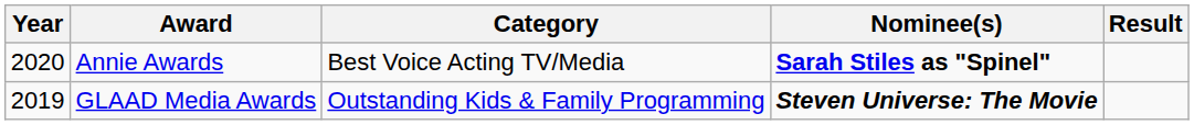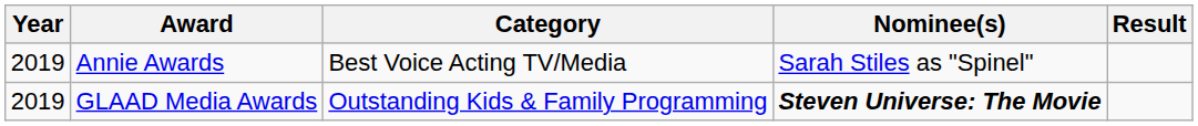 <table class="wikitable">
 <tr>
 <th>Year</th>
 <th>Award</th>
 <th>Category</th>
 <th>Nominee(s)</th>
 <th>Result</th>
 </tr>
 <tr>
-<td>2020</td>
+<td>2019</td>
 <td><a href='#'>Annie Awards</a></td>
 <td>Best Voice Acting TV/Media</td>
-<td><strong><a href='#'>Sarah Stiles</a> as "Spinel"</strong></td>
+<td><a href='#'>Sarah Stiles</a> as "Spinel"</td>
 <td></td>
 </tr>
 <tr>
 <td>2019</td>
 <td><a href='#'>GLAAD Media Awards</a></td>
 <td><a href='#'>Outstanding Kids & Family Programming</a></td>
 <td><strong><em>Steven Universe: The Movie</em></strong></td>
 <td></td>
 </tr>
 </table>
